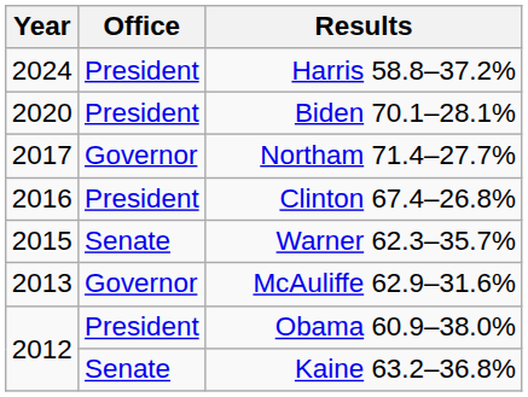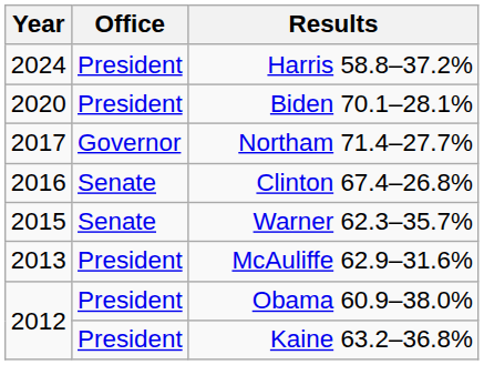 <table class=wikitable>
 <tr>
 <th width="30">Year</th>
 <th width="60">Office</th>
 <th width="180">Results</th>
 </tr>
 <tr>
 <td>2024</td>
 <td><a href='#'>President</a></td>
 <td align="right" ><a href='#'>Harris</a> 58.8–37.2%</td>
 </tr>
 <tr>
 <td>2020</td>
 <td><a href='#'>President</a></td>
 <td align="right" ><a href='#'>Biden</a> 70.1–28.1%</td>
 </tr>
 <tr>
 <td>2017</td>
 <td><a href='#'>Governor</a></td>
 <td align="right" ><a href='#'>Northam</a> 71.4–27.7%</td>
 </tr>
 <tr>
 <td>2016</td>
-<td><a href='#'>President</a></td>
+<td><a href='#'>Senate</a></td>
 <td align="right" ><a href='#'>Clinton</a> 67.4–26.8%</td>
 </tr>
 <tr>
 <td>2015</td>
 <td><a href='#'>Senate</a></td>
 <td align="right" ><a href='#'>Warner</a> 62.3–35.7%</td>
 </tr>
 <tr>
 <td>2013</td>
-<td><a href='#'>Governor</a></td>
+<td><a href='#'>President</a></td>
 <td align="right" ><a href='#'>McAuliffe</a> 62.9–31.6%</td>
 </tr>
 <tr>
 <td rowspan="2">2012</td>
 <td><a href='#'>President</a></td>
 <td align="right" ><a href='#'>Obama</a> 60.9–38.0%</td>
 </tr>
 <tr>
-<td><a href='#'>Senate</a></td>
+<td><a href='#'>President</a></td>
 <td align="right" ><a href='#'>Kaine</a> 63.2–36.8%</td>
 </tr>
 </table>
